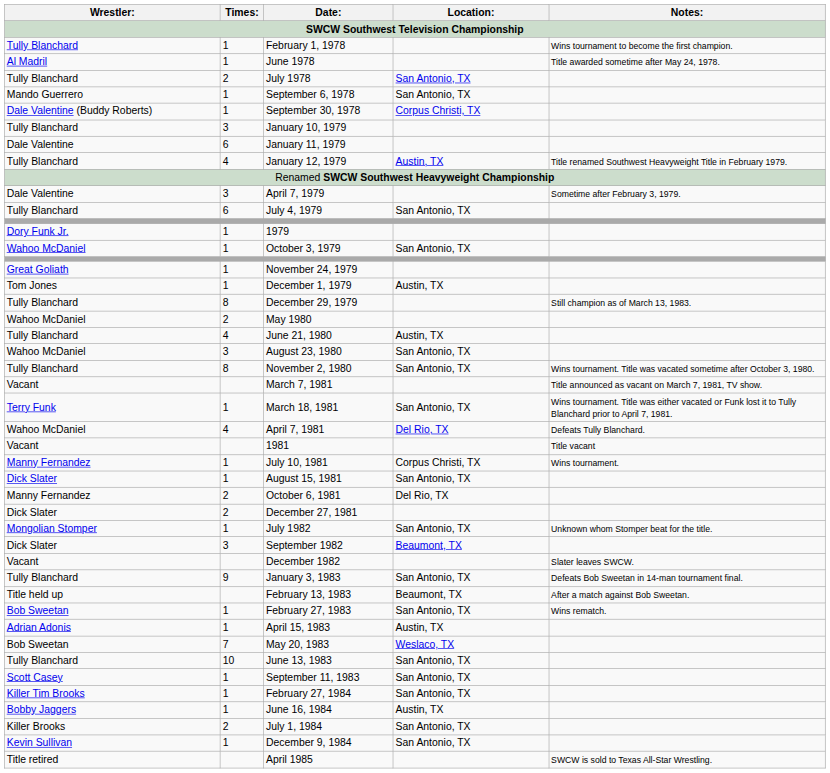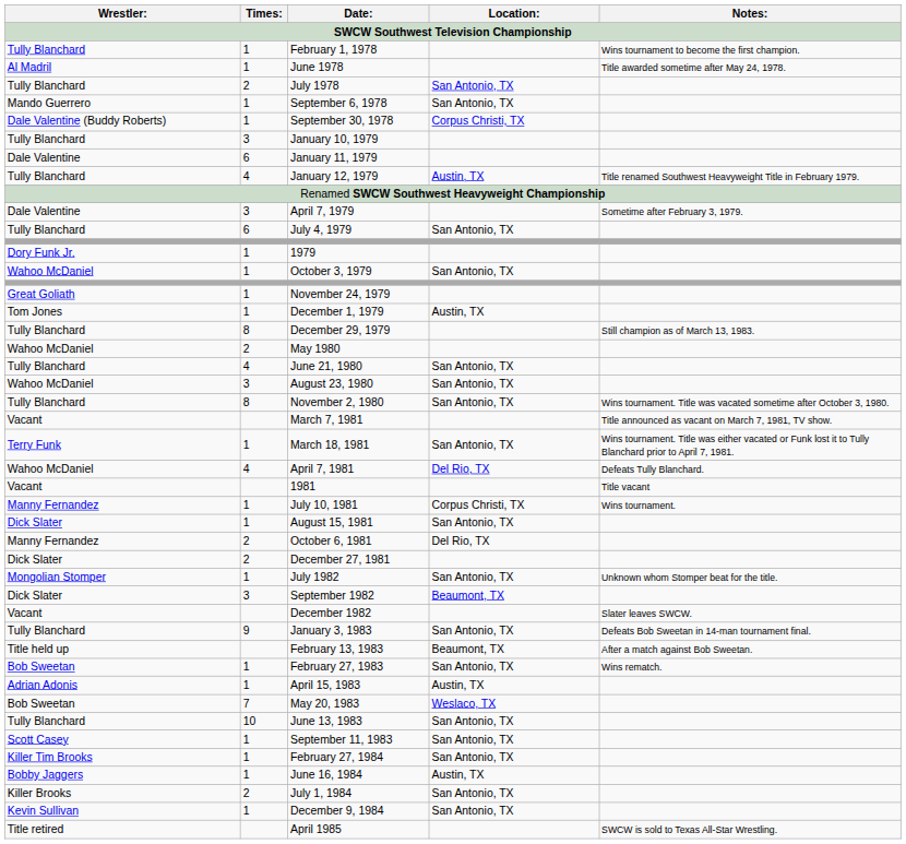 <table class="wikitable" width=100%>
 <tr>
 <th width=25%>Wrestler:</th>
 <th width=5%>Times:</th>
 <th width=15%>Date:</th>
 <th width=18%>Location:</th>
 <th width=32%>Notes:</th>
 </tr>
 <tr>
 <td colspan=5 style="background: #ccddcc;" align=center><strong>SWCW Southwest Television Championship</strong></td>
 </tr>
 <tr>
 <td><a href='#'>Tully Blanchard</a></td>
 <td>1</td>
 <td>February 1, 1978</td>
 <td></td>
 <td><small>Wins tournament to become the first champion.</small></td>
 </tr>
 <tr>
 <td><a href='#'>Al Madril</a></td>
 <td>1</td>
 <td>June 1978</td>
 <td></td>
 <td><small>Title awarded sometime after May 24, 1978.</small></td>
 </tr>
 <tr>
 <td>Tully Blanchard</td>
 <td>2</td>
 <td>July 1978</td>
 <td><a href='#'>San Antonio, TX</a></td>
 <td></td>
 </tr>
 <tr>
 <td>Mando Guerrero</td>
 <td>1</td>
 <td>September 6, 1978</td>
 <td>San Antonio, TX</td>
 <td></td>
 </tr>
 <tr>
 <td><a href='#'>Dale Valentine</a> (Buddy Roberts)</td>
 <td>1</td>
 <td>September 30, 1978</td>
 <td><a href='#'>Corpus Christi, TX</a></td>
 <td></td>
 </tr>
 <tr>
 <td>Tully Blanchard</td>
 <td>3</td>
 <td>January 10, 1979</td>
 <td></td>
 <td></td>
 </tr>
 <tr>
 <td>Dale Valentine</td>
 <td>6</td>
 <td>January 11, 1979</td>
 <td></td>
 <td></td>
 </tr>
 <tr>
 <td>Tully Blanchard</td>
 <td>4</td>
 <td>January 12, 1979</td>
 <td><a href='#'>Austin, TX</a></td>
 <td><small>Title renamed Southwest Heavyweight Title in February 1979.</small></td>
 </tr>
 <tr>
 <td colspan=5 style="background: #ccddcc;" align=center>Renamed <strong>SWCW Southwest Heavyweight Championship</strong></td>
 </tr>
 <tr>
 <td>Dale Valentine</td>
 <td>3</td>
 <td>April 7, 1979</td>
 <td></td>
 <td><small>Sometime after February 3, 1979.</small></td>
 </tr>
 <tr>
 <td>Tully Blanchard</td>
 <td>6</td>
 <td>July 4, 1979</td>
 <td>San Antonio, TX</td>
 <td></td>
 </tr>
 <tr>
 <td colspan=5 style="background: #aaaaaa;"></td>
 </tr>
 <tr>
 <td><a href='#'>Dory Funk Jr.</a></td>
 <td>1</td>
 <td>1979</td>
 <td></td>
 <td></td>
 </tr>
 <tr>
 <td><a href='#'>Wahoo McDaniel</a></td>
 <td>1</td>
 <td>October 3, 1979</td>
 <td>San Antonio, TX</td>
 <td></td>
 </tr>
 <tr>
 <td colspan=5 style="background: #aaaaaa;"></td>
 </tr>
 <tr>
 <td><a href='#'>Great Goliath</a></td>
 <td>1</td>
 <td>November 24, 1979</td>
 <td></td>
 <td></td>
 </tr>
 <tr>
 <td>Tom Jones</td>
 <td>1</td>
 <td>December 1, 1979</td>
 <td>Austin, TX</td>
 <td></td>
 </tr>
 <tr>
 <td>Tully Blanchard</td>
 <td>8</td>
 <td>December 29, 1979</td>
 <td></td>
 <td><small>Still champion as of March 13, 1983.</small></td>
 </tr>
 <tr>
 <td>Wahoo McDaniel</td>
 <td>2</td>
 <td>May 1980</td>
 <td></td>
 <td></td>
 </tr>
 <tr>
 <td>Tully Blanchard</td>
 <td>4</td>
 <td>June 21, 1980</td>
-<td>Austin, TX</td>
+<td>San Antonio, TX</td>
 <td></td>
 </tr>
 <tr>
 <td>Wahoo McDaniel</td>
 <td>3</td>
 <td>August 23, 1980</td>
 <td>San Antonio, TX</td>
 <td></td>
 </tr>
 <tr>
 <td>Tully Blanchard</td>
 <td>8</td>
 <td>November 2, 1980</td>
 <td>San Antonio, TX</td>
 <td><small>Wins tournament. Title was vacated sometime after October 3, 1980.</small></td>
 </tr>
 <tr>
 <td>Vacant</td>
 <td></td>
 <td>March 7, 1981</td>
 <td></td>
 <td><small>Title announced as vacant on March 7, 1981, TV show.</small></td>
 </tr>
 <tr>
 <td><a href='#'>Terry Funk</a></td>
 <td>1</td>
 <td>March 18, 1981</td>
 <td>San Antonio, TX</td>
 <td><small>Wins tournament. Title was either vacated or Funk lost it to Tully Blanchard prior to April 7, 1981.</small></td>
 </tr>
 <tr>
 <td>Wahoo McDaniel</td>
 <td>4</td>
 <td>April 7, 1981</td>
 <td><a href='#'>Del Rio, TX</a></td>
 <td><small>Defeats Tully Blanchard.</small></td>
 </tr>
 <tr>
 <td>Vacant</td>
 <td></td>
 <td>1981</td>
 <td></td>
 <td><small>Title vacant</small></td>
 </tr>
 <tr>
 <td><a href='#'>Manny Fernandez</a></td>
 <td>1</td>
 <td>July 10, 1981</td>
 <td>Corpus Christi, TX</td>
 <td><small>Wins tournament.</small></td>
 </tr>
 <tr>
 <td><a href='#'>Dick Slater</a></td>
 <td>1</td>
 <td>August 15, 1981</td>
 <td>San Antonio, TX</td>
 <td></td>
 </tr>
 <tr>
 <td>Manny Fernandez</td>
 <td>2</td>
 <td>October 6, 1981</td>
 <td>Del Rio, TX</td>
 <td></td>
 </tr>
 <tr>
 <td>Dick Slater</td>
 <td>2</td>
 <td>December 27, 1981</td>
 <td></td>
 <td></td>
 </tr>
 <tr>
 <td><a href='#'>Mongolian Stomper</a></td>
 <td>1</td>
 <td>July 1982</td>
 <td>San Antonio, TX</td>
 <td><small>Unknown whom Stomper beat for the title.</small></td>
 </tr>
 <tr>
 <td>Dick Slater</td>
 <td>3</td>
 <td>September 1982</td>
 <td><a href='#'>Beaumont, TX</a></td>
 <td></td>
 </tr>
 <tr>
 <td>Vacant</td>
 <td></td>
 <td>December 1982</td>
 <td></td>
 <td><small>Slater leaves SWCW.</small></td>
 </tr>
 <tr>
 <td>Tully Blanchard</td>
 <td>9</td>
 <td>January 3, 1983</td>
 <td>San Antonio, TX</td>
 <td><small>Defeats Bob Sweetan in 14-man tournament final.</small></td>
 </tr>
 <tr>
 <td>Title held up</td>
 <td></td>
 <td>February 13, 1983</td>
 <td>Beaumont, TX</td>
 <td><small>After a match against Bob Sweetan.</small></td>
 </tr>
 <tr>
 <td><a href='#'>Bob Sweetan</a></td>
 <td>1</td>
 <td>February 27, 1983</td>
 <td>San Antonio, TX</td>
 <td><small>Wins rematch.</small></td>
 </tr>
 <tr>
 <td><a href='#'>Adrian Adonis</a></td>
 <td>1</td>
 <td>April 15, 1983</td>
 <td>Austin, TX</td>
 <td></td>
 </tr>
 <tr>
 <td>Bob Sweetan</td>
 <td>7</td>
 <td>May 20, 1983</td>
 <td><a href='#'>Weslaco, TX</a></td>
 <td></td>
 </tr>
 <tr>
 <td>Tully Blanchard</td>
 <td>10</td>
 <td>June 13, 1983</td>
 <td>San Antonio, TX</td>
 <td></td>
 </tr>
 <tr>
 <td><a href='#'>Scott Casey</a></td>
 <td>1</td>
 <td>September 11, 1983</td>
 <td>San Antonio, TX</td>
 <td></td>
 </tr>
 <tr>
 <td><a href='#'>Killer Tim Brooks</a></td>
 <td>1</td>
 <td>February 27, 1984</td>
 <td>San Antonio, TX</td>
 <td></td>
 </tr>
 <tr>
 <td><a href='#'>Bobby Jaggers</a></td>
 <td>1</td>
 <td>June 16, 1984</td>
 <td>Austin, TX</td>
 <td></td>
 </tr>
 <tr>
 <td>Killer Brooks</td>
 <td>2</td>
 <td>July 1, 1984</td>
 <td>San Antonio, TX</td>
 <td></td>
 </tr>
 <tr>
 <td><a href='#'>Kevin Sullivan</a></td>
 <td>1</td>
 <td>December 9, 1984</td>
 <td>San Antonio, TX</td>
 <td></td>
 </tr>
 <tr>
 <td>Title retired</td>
 <td></td>
 <td>April 1985</td>
 <td></td>
 <td><small>SWCW is sold to Texas All-Star Wrestling.</small></td>
 </tr>
 </table>
